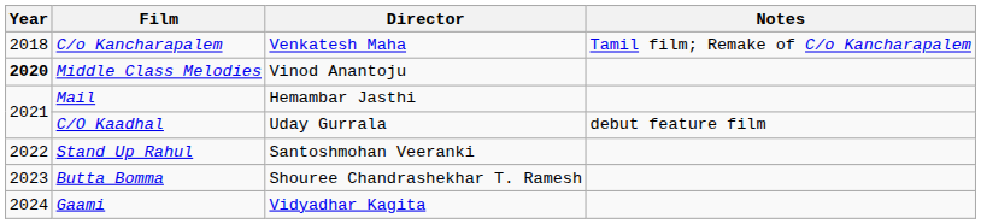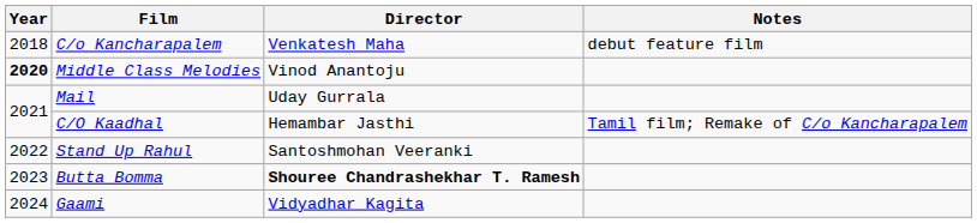 <table class="wikitable">
 <tr>
 <th>Year</th>
 <th>Film</th>
 <th>Director</th>
 <th>Notes</th>
 </tr>
 <tr>
 <td>2018</td>
 <td><em><a href='#'>C/o Kancharapalem</a></em></td>
 <td><a href='#'>Venkatesh Maha</a></td>
-<td><a href='#'>Tamil</a> film; Remake of <em><a href='#'>C/o Kancharapalem</a></em></td>
+<td>debut feature film</td>
 </tr>
 <tr>
 <td><strong>2020</strong></td>
 <td><em><a href='#'>Middle Class Melodies</a></em></td>
 <td>Vinod Anantoju</td>
 <td></td>
 </tr>
 <tr>
 <td rowspan="2">2021</td>
 <td><a href='#'><em>Mail</em></a></td>
-<td>Hemambar Jasthi</td>
+<td>Uday Gurrala</td>
 <td></td>
 </tr>
 <tr>
 <td><em><a href='#'>C/O Kaadhal</a></em></td>
-<td>Uday Gurrala</td>
-<td>debut feature film</td>
+<td>Hemambar Jasthi</td>
+<td><a href='#'>Tamil</a> film; Remake of <em><a href='#'>C/o Kancharapalem</a></em></td>
 </tr>
 <tr>
 <td>2022</td>
 <td><em><a href='#'>Stand Up Rahul</a></em></td>
 <td>Santoshmohan Veeranki</td>
 <td></td>
 </tr>
 <tr>
 <td>2023</td>
 <td><em><a href='#'>Butta Bomma</a></em></td>
-<td>Shouree Chandrashekhar T. Ramesh</td>
+<td><strong>Shouree Chandrashekhar T. Ramesh</strong></td>
 <td></td>
 </tr>
 <tr>
 <td>2024</td>
 <td><em><a href='#'>Gaami</a></em></td>
 <td><a href='#'>Vidyadhar Kagita</a></td>
 <td></td>
 </tr>
 </table>
